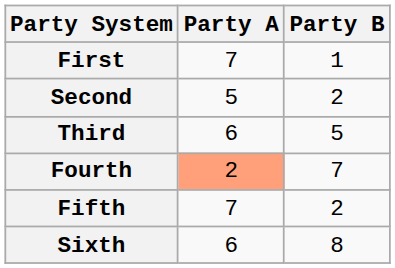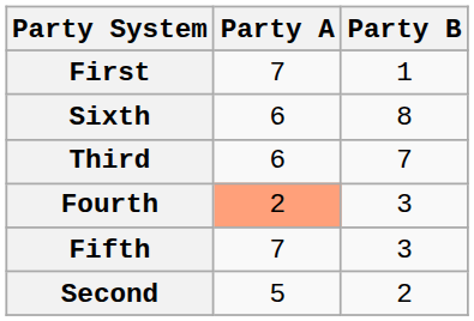 <table class="wikitable" align="right" style="margin-left:1em; text-align:center">
 <tr>
 <th>Party System</th>
 <th>Party A</th>
 <th>Party B</th>
 </tr>
 <tr>
 <th>First</th>
 <td>7</td>
 <td>1</td>
 </tr>
 <tr>
+<th>Sixth</th>
+<td>6</td>
+<td>8</td>
+</tr>
+<tr>
+<th>Third</th>
+<td>6</td>
+<td>7</td>
+</tr>
+<tr>
+<th>Fourth</th>
+<td style="background: lightsalmon;">2</td>
+<td>3</td>
+</tr>
+<tr>
+<th>Fifth</th>
+<td>7</td>
+<td>3</td>
+</tr>
+<tr>
 <th>Second</th>
 <td>5</td>
 <td>2</td>
 </tr>
-<tr>
-<th>Third</th>
-<td>6</td>
-<td>5</td>
-</tr>
-<tr>
-<th>Fourth</th>
-<td style="background: lightsalmon;">2</td>
-<td>7</td>
-</tr>
-<tr>
-<th>Fifth</th>
-<td>7</td>
-<td>2</td>
-</tr>
-<tr>
-<th>Sixth</th>
-<td>6</td>
-<td>8</td>
-</tr>
 </table>
